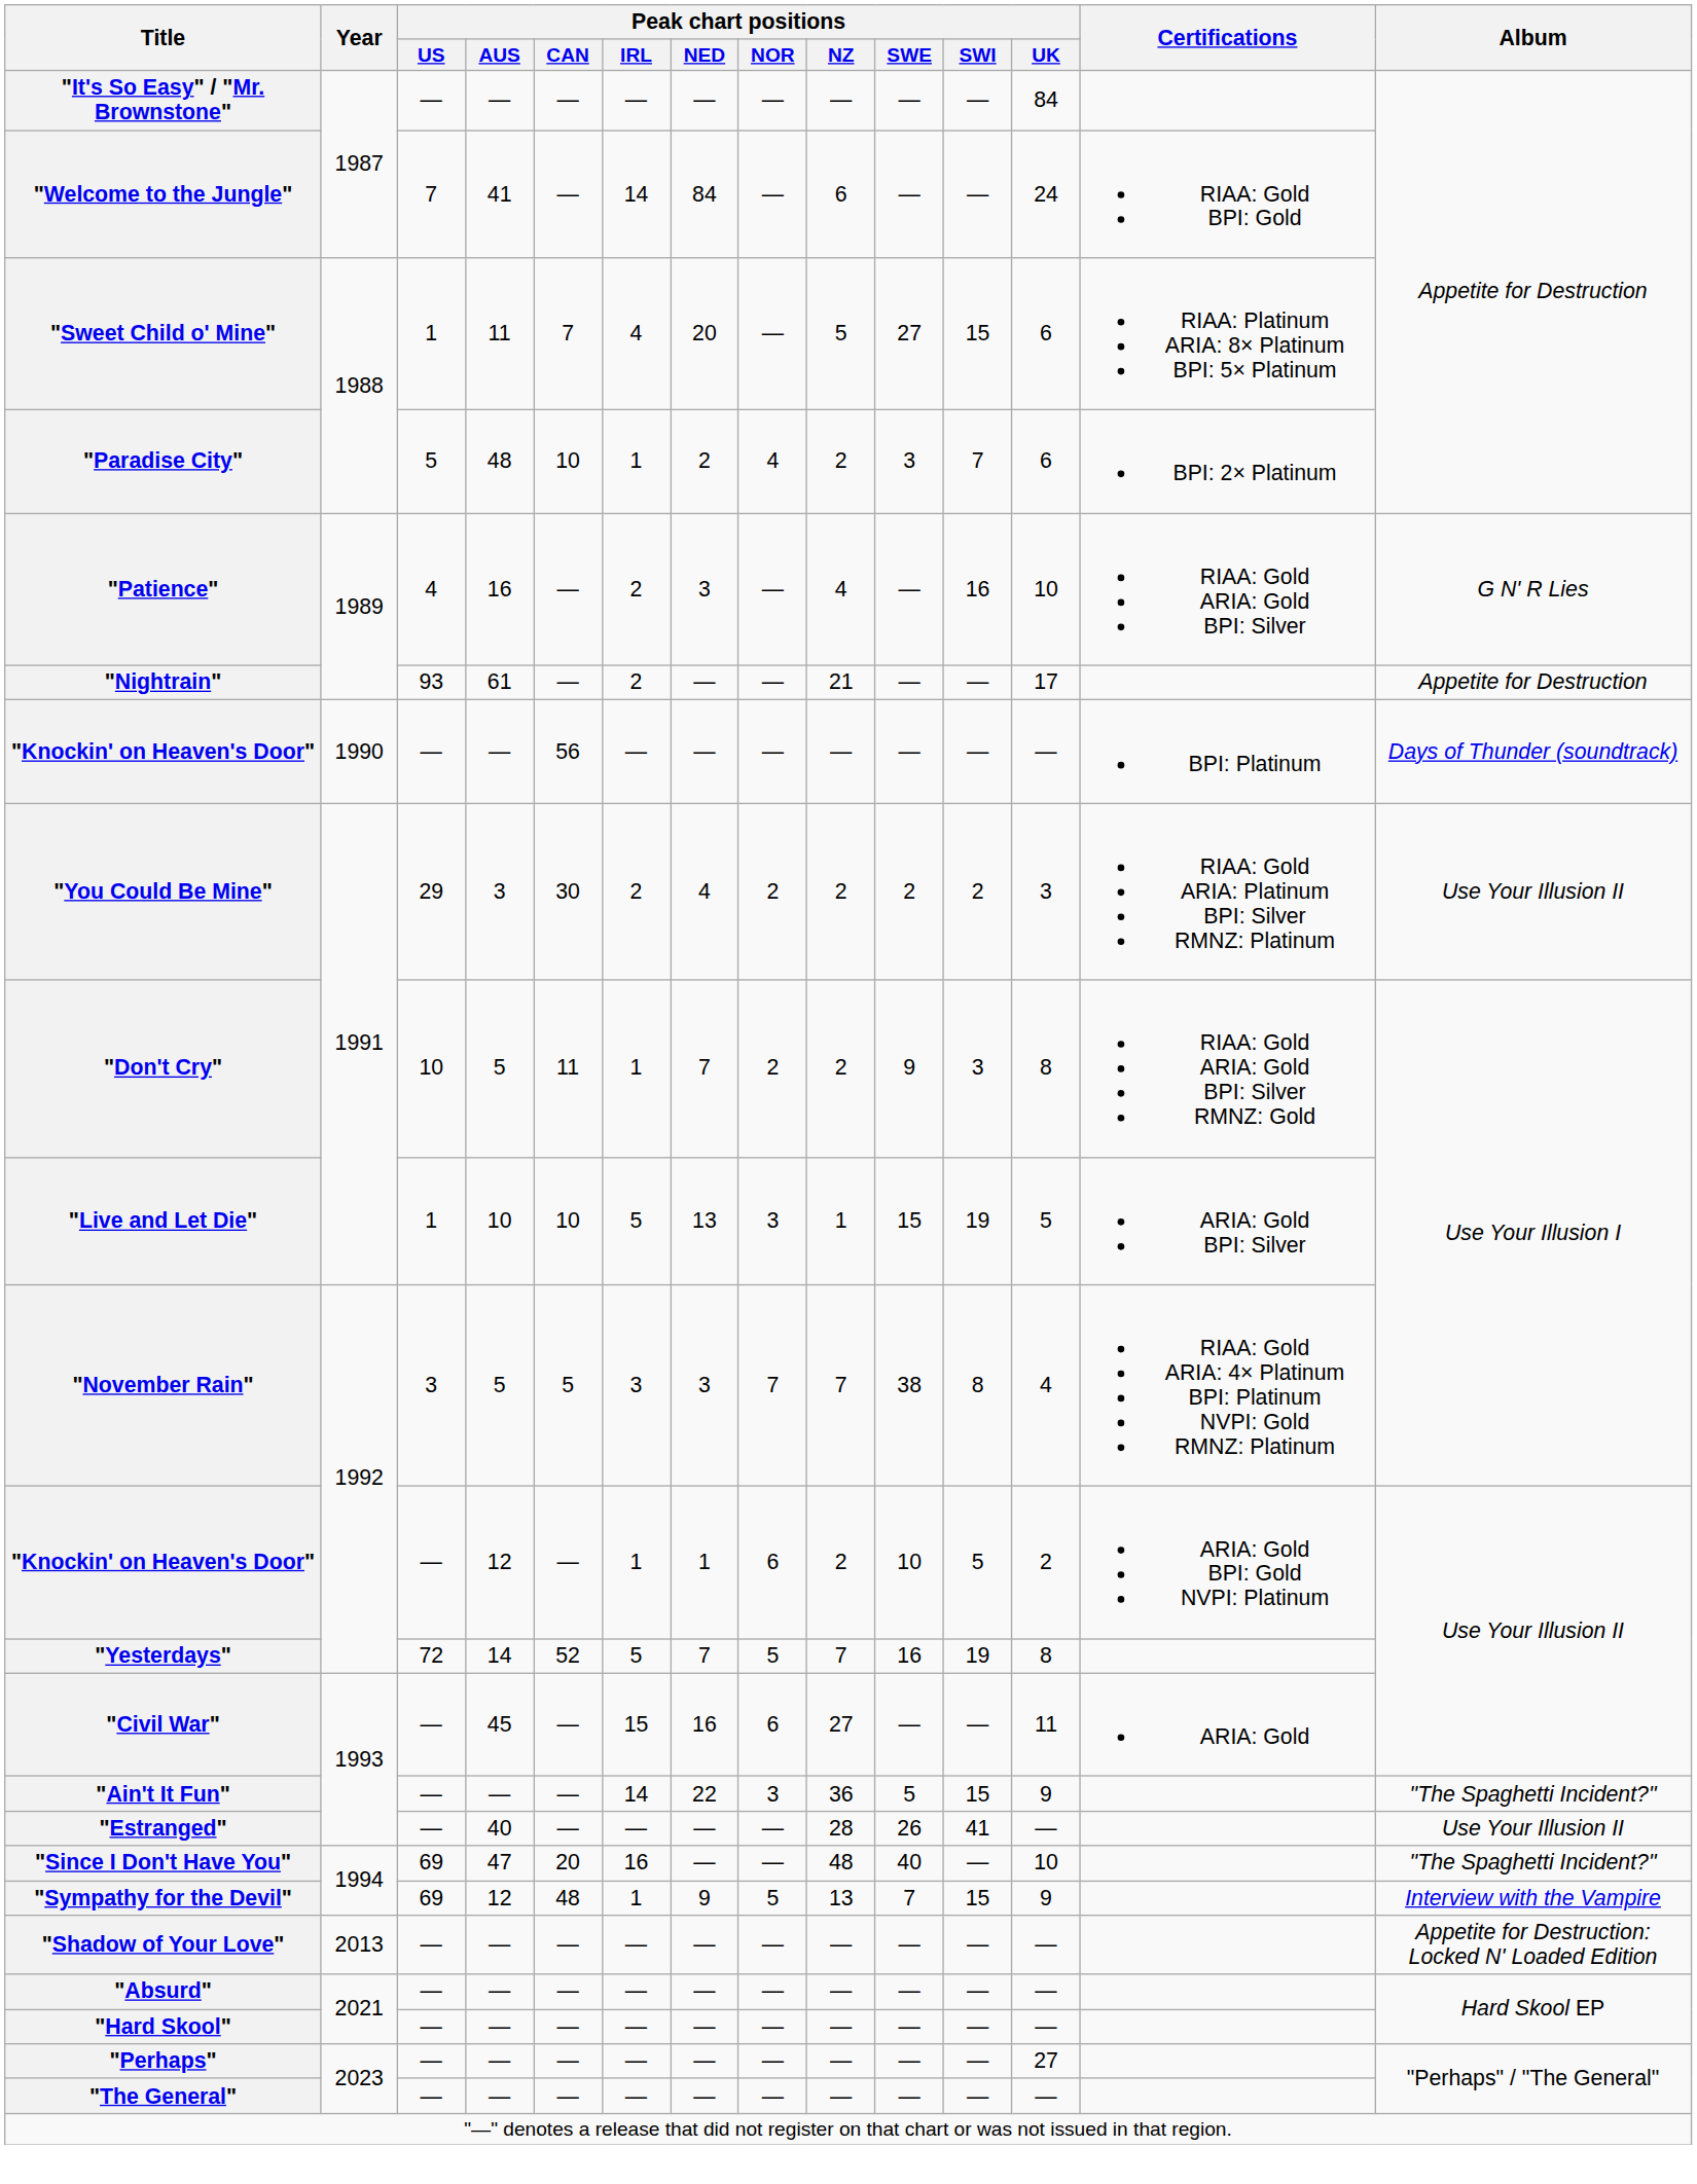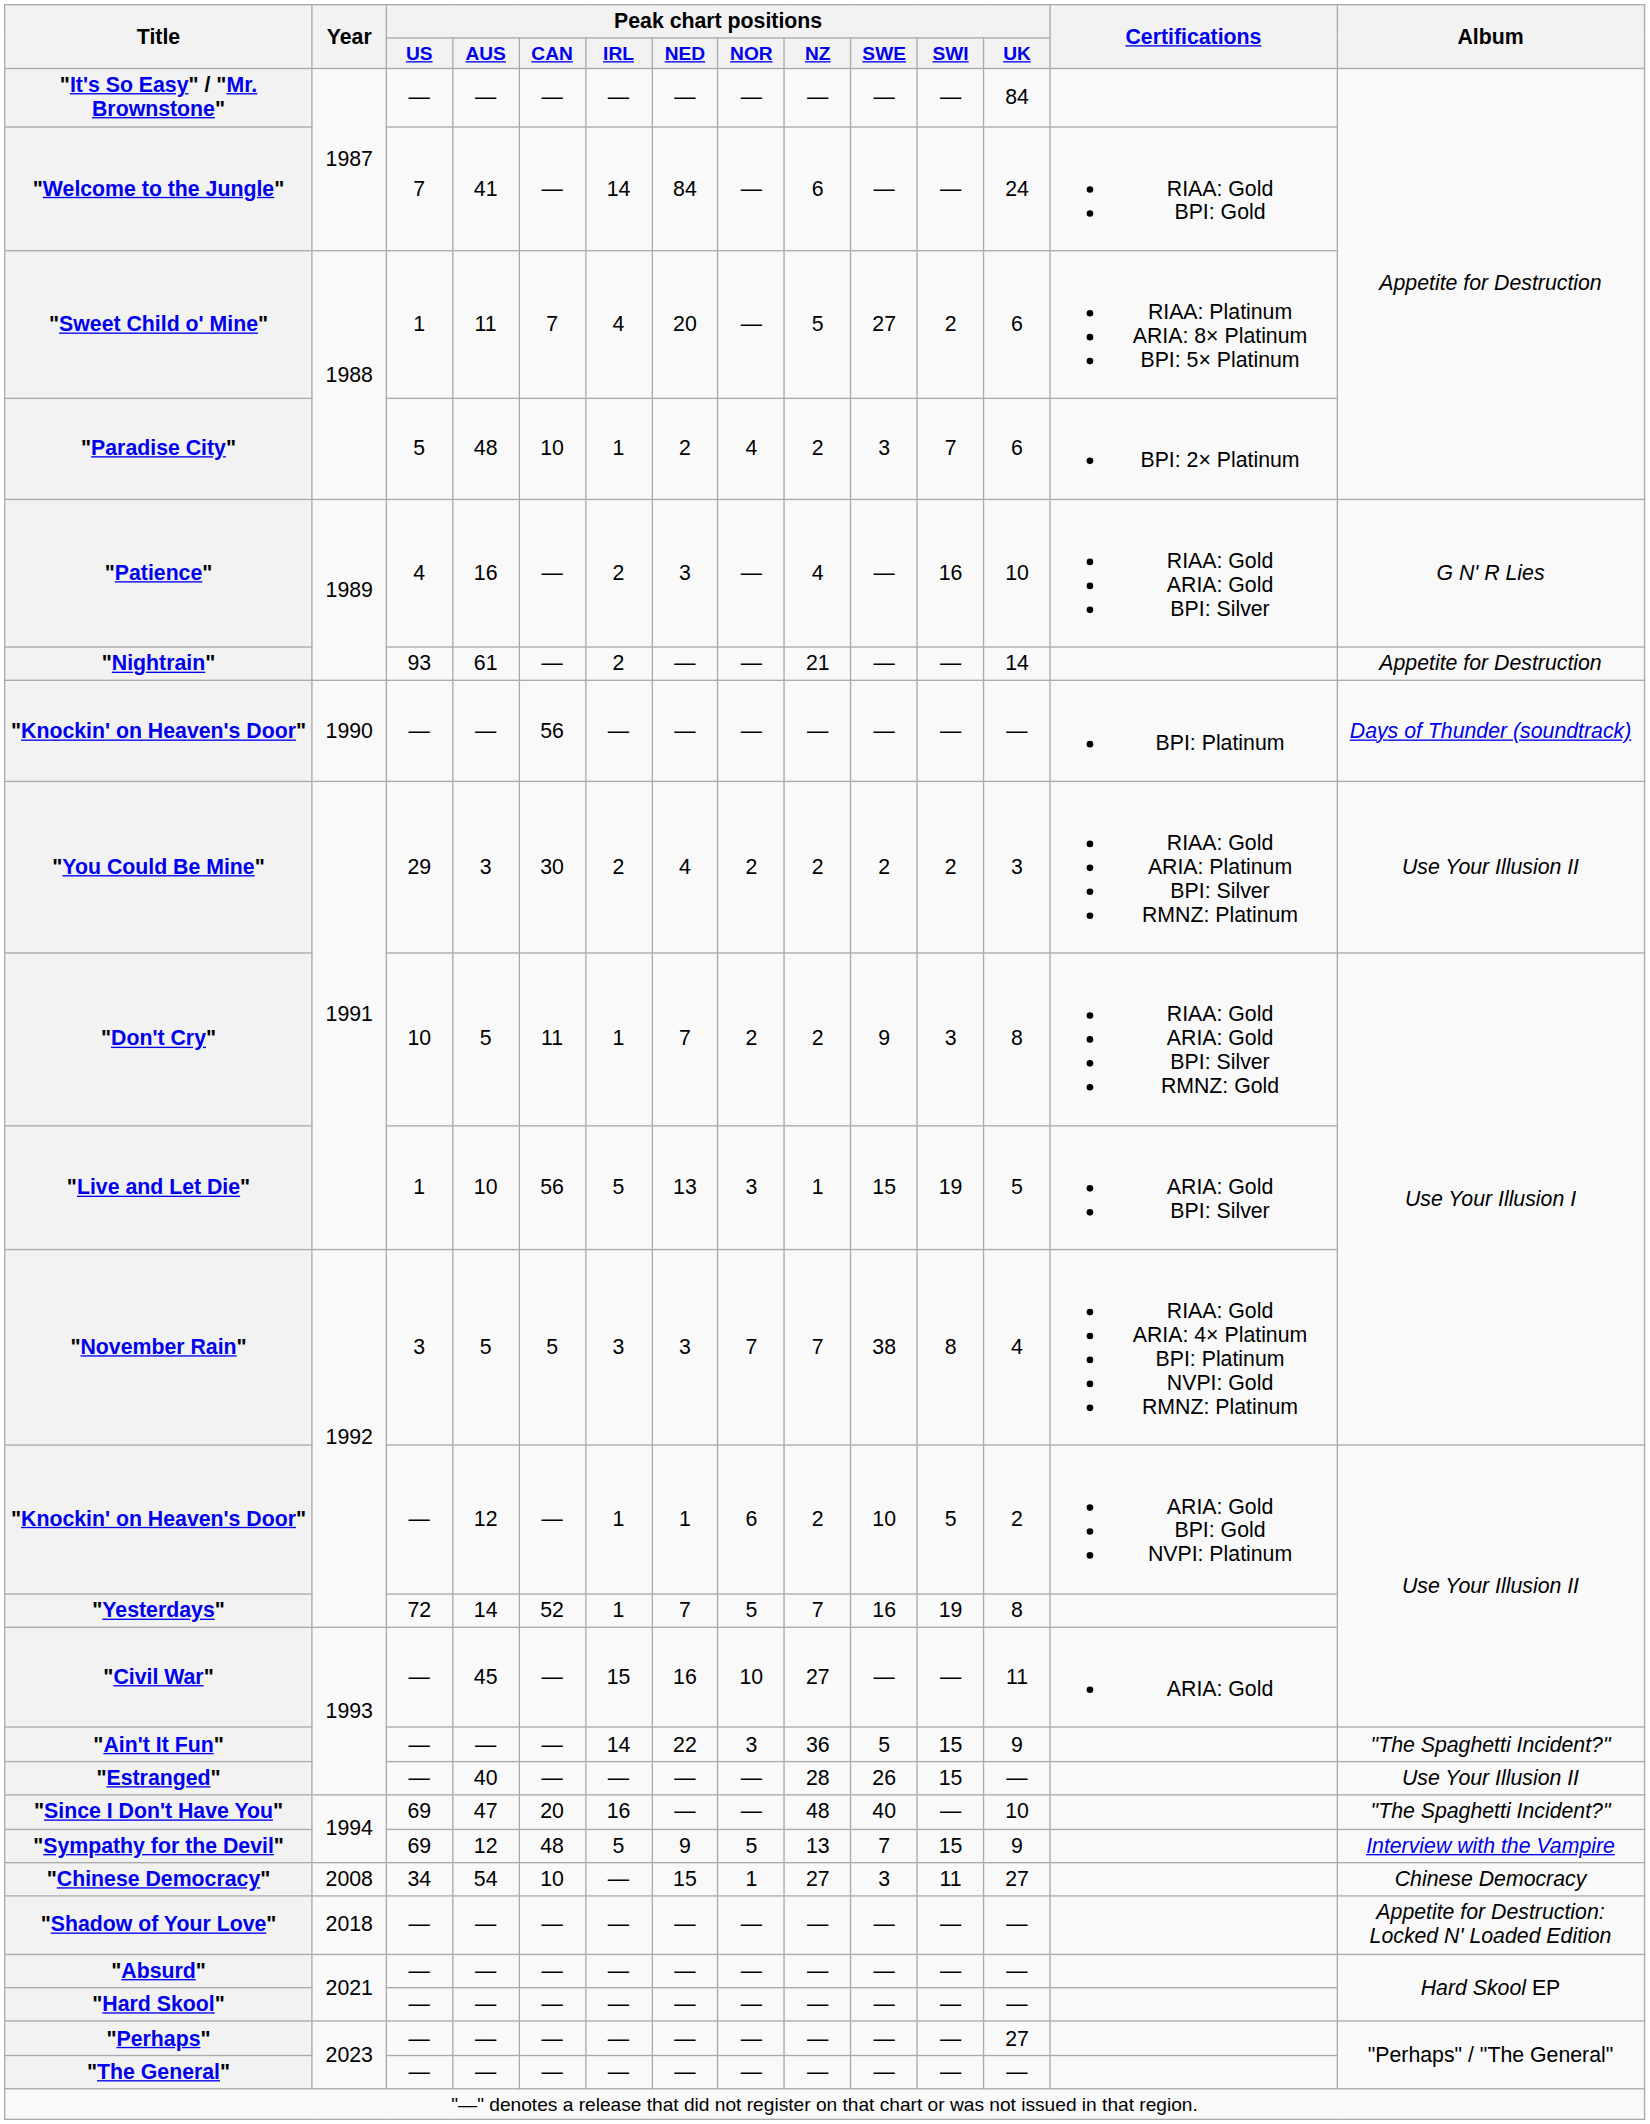 <table class="wikitable plainrowheaders" style="text-align:center;">
 <tr>
 <th scope="col" rowspan="2" style="width:14em;">Title</th>
 <th scope="col" rowspan="2" style="width:3em;">Year</th>
 <th scope="col" colspan="10">Peak chart positions</th>
 <th scope="col" rowspan="2" style="width:13em;"><a href='#'>Certifications</a></th>
 <th scope="col" rowspan="2" style="width:14em;">Album</th>
 </tr>
 <tr>
 <th scope="col" style="width:3em;font-size:90%;"><a href='#'>US</a><br></th>
 <th scope="col" style="width:3em;font-size:90%;"><a href='#'>AUS</a><br></th>
 <th scope="col" style="width:3em;font-size:90%;"><a href='#'>CAN</a><br></th>
 <th scope="col" style="width:3em;font-size:90%;"><a href='#'>IRL</a><br></th>
 <th scope="col" style="width:3em;font-size:90%;"><a href='#'>NED</a><br></th>
 <th scope="col" style="width:3em;font-size:90%;"><a href='#'>NOR</a><br></th>
 <th scope="col" style="width:3em;font-size:90%;"><a href='#'>NZ</a><br></th>
 <th scope="col" style="width:3em;font-size:90%;"><a href='#'>SWE</a><br></th>
 <th scope="col" style="width:3em;font-size:90%;"><a href='#'>SWI</a><br></th>
 <th scope="col" style="width:3em;font-size:90%;"><a href='#'>UK</a><br></th>
 </tr>
 <tr>
 <th scope="row">"<a href='#'>It's So Easy</a>" / "<a href='#'>Mr. Brownstone</a>"</th>
 <td rowspan="2">1987</td>
 <td>—</td>
 <td>—</td>
 <td>—</td>
 <td>—</td>
 <td>—</td>
 <td>—</td>
 <td>—</td>
 <td>—</td>
 <td>—</td>
 <td>84</td>
 <td></td>
 <td rowspan="4"><em>Appetite for Destruction</em></td>
 </tr>
 <tr>
 <th scope="row">"<a href='#'>Welcome to the Jungle</a>"</th>
 <td>7</td>
 <td>41</td>
 <td>—</td>
 <td>14</td>
 <td>84</td>
 <td>—</td>
 <td>6</td>
 <td>—</td>
 <td>—</td>
 <td>24</td>
 <td><br><ul><li>RIAA: Gold</li><li>BPI: Gold</li></ul></td>
 </tr>
 <tr>
 <th scope="row">"<a href='#'>Sweet Child o' Mine</a>"</th>
 <td rowspan="2">1988</td>
 <td>1</td>
 <td>11</td>
 <td>7</td>
 <td>4</td>
 <td>20</td>
 <td>—</td>
 <td>5</td>
 <td>27</td>
-<td>15</td>
+<td>2</td>
 <td>6</td>
 <td><br><ul><li>RIAA: Platinum</li><li>ARIA: 8× Platinum</li><li>BPI: 5× Platinum</li></ul></td>
 </tr>
 <tr>
 <th scope="row">"<a href='#'>Paradise City</a>"</th>
 <td>5</td>
 <td>48</td>
 <td>10</td>
 <td>1</td>
 <td>2</td>
 <td>4</td>
 <td>2</td>
 <td>3</td>
 <td>7</td>
 <td>6</td>
 <td><br><ul><li>BPI: 2× Platinum</li></ul></td>
 </tr>
 <tr>
 <th scope="row">"<a href='#'>Patience</a>"</th>
 <td rowspan="2">1989</td>
 <td>4</td>
 <td>16</td>
 <td>—</td>
 <td>2</td>
 <td>3</td>
 <td>—</td>
 <td>4</td>
 <td>—</td>
 <td>16</td>
 <td>10</td>
 <td><br><ul><li>RIAA: Gold</li><li>ARIA: Gold</li><li>BPI: Silver</li></ul></td>
 <td><em>G N' R Lies</em></td>
 </tr>
 <tr>
 <th scope="row">"<a href='#'>Nightrain</a>"</th>
 <td>93</td>
 <td>61</td>
 <td>—</td>
 <td>2</td>
 <td>—</td>
 <td>—</td>
 <td>21</td>
 <td>—</td>
 <td>—</td>
-<td>17</td>
+<td>14</td>
 <td></td>
 <td><em>Appetite for Destruction</em></td>
 </tr>
 <tr>
 <th scope="row">"<a href='#'>Knockin' on Heaven's Door</a>"</th>
 <td>1990</td>
 <td>—</td>
 <td>—</td>
 <td>56</td>
 <td>—</td>
 <td>—</td>
 <td>—</td>
 <td>—</td>
 <td>—</td>
 <td>—</td>
 <td>—</td>
 <td><br><ul><li>BPI: Platinum</li></ul></td>
 <td><em><a href='#'>Days of Thunder (soundtrack)</a></em><br></td>
 </tr>
 <tr>
 <th scope="row">"<a href='#'>You Could Be Mine</a>"</th>
 <td rowspan="3">1991</td>
 <td>29</td>
 <td>3</td>
 <td>30</td>
 <td>2</td>
 <td>4</td>
 <td>2</td>
 <td>2</td>
 <td>2</td>
 <td>2</td>
 <td>3</td>
 <td><br><ul><li>RIAA: Gold</li><li>ARIA: Platinum</li><li>BPI: Silver</li><li>RMNZ: Platinum</li></ul></td>
 <td><em>Use Your Illusion II</em></td>
 </tr>
 <tr>
 <th scope="row">"<a href='#'>Don't Cry</a>"</th>
 <td>10</td>
 <td>5</td>
 <td>11</td>
 <td>1</td>
 <td>7</td>
 <td>2</td>
 <td>2</td>
 <td>9</td>
 <td>3</td>
 <td>8</td>
 <td><br><ul><li>RIAA: Gold</li><li>ARIA: Gold</li><li>BPI: Silver</li><li>RMNZ: Gold</li></ul></td>
 <td rowspan="3"><em>Use Your Illusion I</em></td>
 </tr>
 <tr>
 <th scope="row">"<a href='#'>Live and Let Die</a>"</th>
 <td>1</td>
 <td>10</td>
-<td>10</td>
+<td>56</td>
 <td>5</td>
 <td>13</td>
 <td>3</td>
 <td>1</td>
 <td>15</td>
 <td>19</td>
 <td>5</td>
 <td><br><ul><li>ARIA: Gold</li><li>BPI: Silver</li></ul></td>
 </tr>
 <tr>
 <th scope="row">"<a href='#'>November Rain</a>"</th>
 <td rowspan="3">1992</td>
 <td>3</td>
 <td>5</td>
 <td>5</td>
 <td>3</td>
 <td>3</td>
 <td>7</td>
 <td>7</td>
 <td>38</td>
 <td>8</td>
 <td>4</td>
 <td><br><ul><li>RIAA: Gold</li><li>ARIA: 4× Platinum</li><li>BPI: Platinum</li><li>NVPI: Gold</li><li>RMNZ: Platinum</li></ul></td>
 </tr>
 <tr>
 <th scope="row">"<a href='#'>Knockin' on Heaven's Door</a>"</th>
 <td>—</td>
 <td>12</td>
 <td>—</td>
 <td>1</td>
 <td>1</td>
 <td>6</td>
 <td>2</td>
 <td>10</td>
 <td>5</td>
 <td>2</td>
 <td><br><ul><li>ARIA: Gold</li><li>BPI: Gold</li><li>NVPI: Platinum</li></ul></td>
 <td rowspan="3"><em>Use Your Illusion II</em></td>
 </tr>
 <tr>
 <th scope="row">"<a href='#'>Yesterdays</a>"</th>
 <td>72</td>
 <td>14</td>
 <td>52</td>
-<td>5</td>
+<td>1</td>
 <td>7</td>
 <td>5</td>
 <td>7</td>
 <td>16</td>
 <td>19</td>
 <td>8</td>
 <td></td>
 </tr>
 <tr>
 <th scope="row">"<a href='#'>Civil War</a>"</th>
 <td rowspan="3">1993</td>
 <td>—</td>
 <td>45</td>
 <td>—</td>
 <td>15</td>
 <td>16</td>
-<td>6</td>
+<td>10</td>
 <td>27</td>
 <td>—</td>
 <td>—</td>
 <td>11</td>
 <td><br><ul><li>ARIA: Gold</li></ul></td>
 </tr>
 <tr>
 <th scope="row">"<a href='#'>Ain't It Fun</a>"</th>
 <td>—</td>
 <td>—</td>
 <td>—</td>
 <td>14</td>
 <td>22</td>
 <td>3</td>
 <td>36</td>
 <td>5</td>
 <td>15</td>
 <td>9</td>
 <td></td>
 <td><em>"The Spaghetti Incident?"</em></td>
 </tr>
 <tr>
 <th scope="row">"<a href='#'>Estranged</a>"</th>
 <td>—</td>
 <td>40</td>
 <td>—</td>
 <td>—</td>
 <td>—</td>
 <td>—</td>
 <td>28</td>
 <td>26</td>
-<td>41</td>
+<td>15</td>
 <td>—</td>
 <td></td>
 <td><em>Use Your Illusion II</em></td>
 </tr>
 <tr>
 <th scope="row">"<a href='#'>Since I Don't Have You</a>"</th>
 <td rowspan="2">1994</td>
 <td>69</td>
 <td>47</td>
 <td>20</td>
 <td>16</td>
 <td>—</td>
 <td>—</td>
 <td>48</td>
 <td>40</td>
 <td>—</td>
 <td>10</td>
 <td></td>
 <td><em>"The Spaghetti Incident?"</em></td>
 </tr>
 <tr>
 <th scope="row">"<a href='#'>Sympathy for the Devil</a>"</th>
 <td>69</td>
 <td>12</td>
 <td>48</td>
-<td>1</td>
+<td>5</td>
 <td>9</td>
 <td>5</td>
 <td>13</td>
 <td>7</td>
 <td>15</td>
 <td>9</td>
 <td></td>
 <td><em><a href='#'>Interview with the Vampire</a></em></td>
 </tr>
 <tr>
+<th scope="row">"<a href='#'>Chinese Democracy</a>"</th>
+<td>2008</td>
+<td>34</td>
+<td>54</td>
+<td>10</td>
+<td>—</td>
+<td>15</td>
+<td>1</td>
+<td>27</td>
+<td>3</td>
+<td>11</td>
+<td>27</td>
+<td></td>
+<td><em>Chinese Democracy</em></td>
+</tr>
+<tr>
 <th scope="row">"<a href='#'>Shadow of Your Love</a>"</th>
-<td>2013</td>
+<td>2018</td>
 <td>—</td>
 <td>—</td>
 <td>—</td>
 <td>—</td>
 <td>—</td>
 <td>—</td>
 <td>—</td>
 <td>—</td>
 <td>—</td>
 <td>—</td>
 <td></td>
 <td><em>Appetite for Destruction: Locked N' Loaded Edition</em></td>
 </tr>
 <tr>
 <th scope="row">"<a href='#'>Absurd</a>"</th>
 <td rowspan="2">2021</td>
 <td>—</td>
 <td>—</td>
 <td>—</td>
 <td>—</td>
 <td>—</td>
 <td>—</td>
 <td>—</td>
 <td>—</td>
 <td>—</td>
 <td>—</td>
 <td></td>
 <td rowspan="2"><em>Hard Skool</em> EP</td>
 </tr>
 <tr>
 <th scope="row">"<a href='#'>Hard Skool</a>"</th>
 <td>—</td>
 <td>—</td>
 <td>—</td>
 <td>—</td>
 <td>—</td>
 <td>—</td>
 <td>—</td>
 <td>—</td>
 <td>—</td>
 <td>—</td>
 <td></td>
 </tr>
 <tr>
 <th scope="row">"<a href='#'>Perhaps</a>"</th>
 <td rowspan="2">2023</td>
 <td>—</td>
 <td>—</td>
 <td>—</td>
 <td>—</td>
 <td>—</td>
 <td>—</td>
 <td>—</td>
 <td>—</td>
 <td>—</td>
 <td>27</td>
 <td></td>
 <td rowspan="2">"Perhaps" / "The General"</td>
 </tr>
 <tr>
 <th scope="row">"<a href='#'>The General</a>"</th>
 <td>—</td>
 <td>—</td>
 <td>—</td>
 <td>—</td>
 <td>—</td>
 <td>—</td>
 <td>—</td>
 <td>—</td>
 <td>—</td>
 <td>—</td>
 <td></td>
 </tr>
 <tr>
 <td colspan="14" style="font-size:90%">"—" denotes a release that did not register on that chart or was not issued in that region.</td>
 </tr>
 </table>
